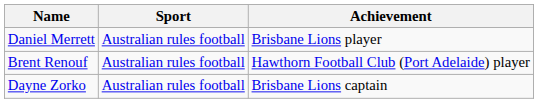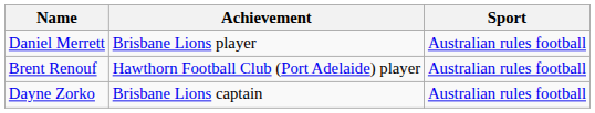 <table class="wikitable">
 <tr>
 <th>Name</th>
+<th>Achievement</th>
 <th>Sport</th>
-<th>Achievement</th>
 </tr>
 <tr>
 <td><a href='#'>Daniel Merrett</a></td>
+<td><a href='#'>Brisbane Lions</a> player</td>
 <td><a href='#'>Australian rules football</a></td>
-<td><a href='#'>Brisbane Lions</a> player</td>
 </tr>
 <tr>
 <td><a href='#'>Brent Renouf</a></td>
+<td><a href='#'>Hawthorn Football Club</a> (<a href='#'>Port Adelaide</a>) player</td>
 <td><a href='#'>Australian rules football</a></td>
-<td><a href='#'>Hawthorn Football Club</a> (<a href='#'>Port Adelaide</a>) player</td>
 </tr>
 <tr>
 <td><a href='#'>Dayne Zorko</a></td>
+<td><a href='#'>Brisbane Lions</a> captain</td>
 <td><a href='#'>Australian rules football</a></td>
-<td><a href='#'>Brisbane Lions</a> captain</td>
 </tr>
 </table>
